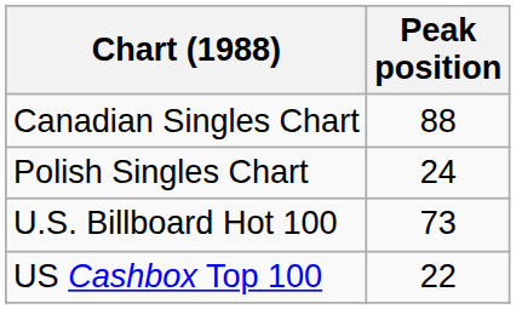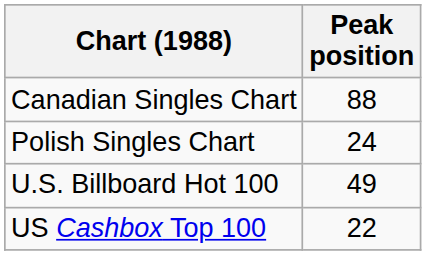 <table class="wikitable sortable">
 <tr>
 <th>Chart (1988)</th>
 <th>Peak<br>position</th>
 </tr>
 <tr>
 <td align="left">Canadian Singles Chart</td>
 <td style="text-align:center;">88</td>
 </tr>
 <tr>
 <td align="left">Polish Singles Chart</td>
 <td style="text-align:center;">24</td>
 </tr>
 <tr>
 <td align="left">U.S. Billboard Hot 100</td>
-<td style="text-align:center;">73</td>
+<td style="text-align:center;">49</td>
 </tr>
 <tr>
 <td align="left">US <a href='#'><em>Cashbox</em> Top 100</a></td>
 <td style="text-align:center;">22</td>
 </tr>
 </table>
